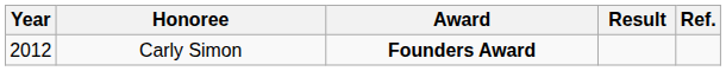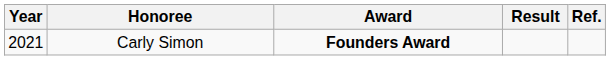 <table class="wikitable">
 <tr>
 <th style="width:25px;">Year</th>
 <th style="width:325px;">Honoree</th>
 <th style="width:325px;">Award</th>
 <th width="65">Result</th>
 <th width="20">Ref.</th>
 </tr>
 <tr>
-<td>2012</td>
+<td>2021</td>
 <td align="center">Carly Simon</td>
 <td align="center"><strong>Founders Award</strong></td>
 <td></td>
 <td align="center"></td>
 </tr>
 </table>
